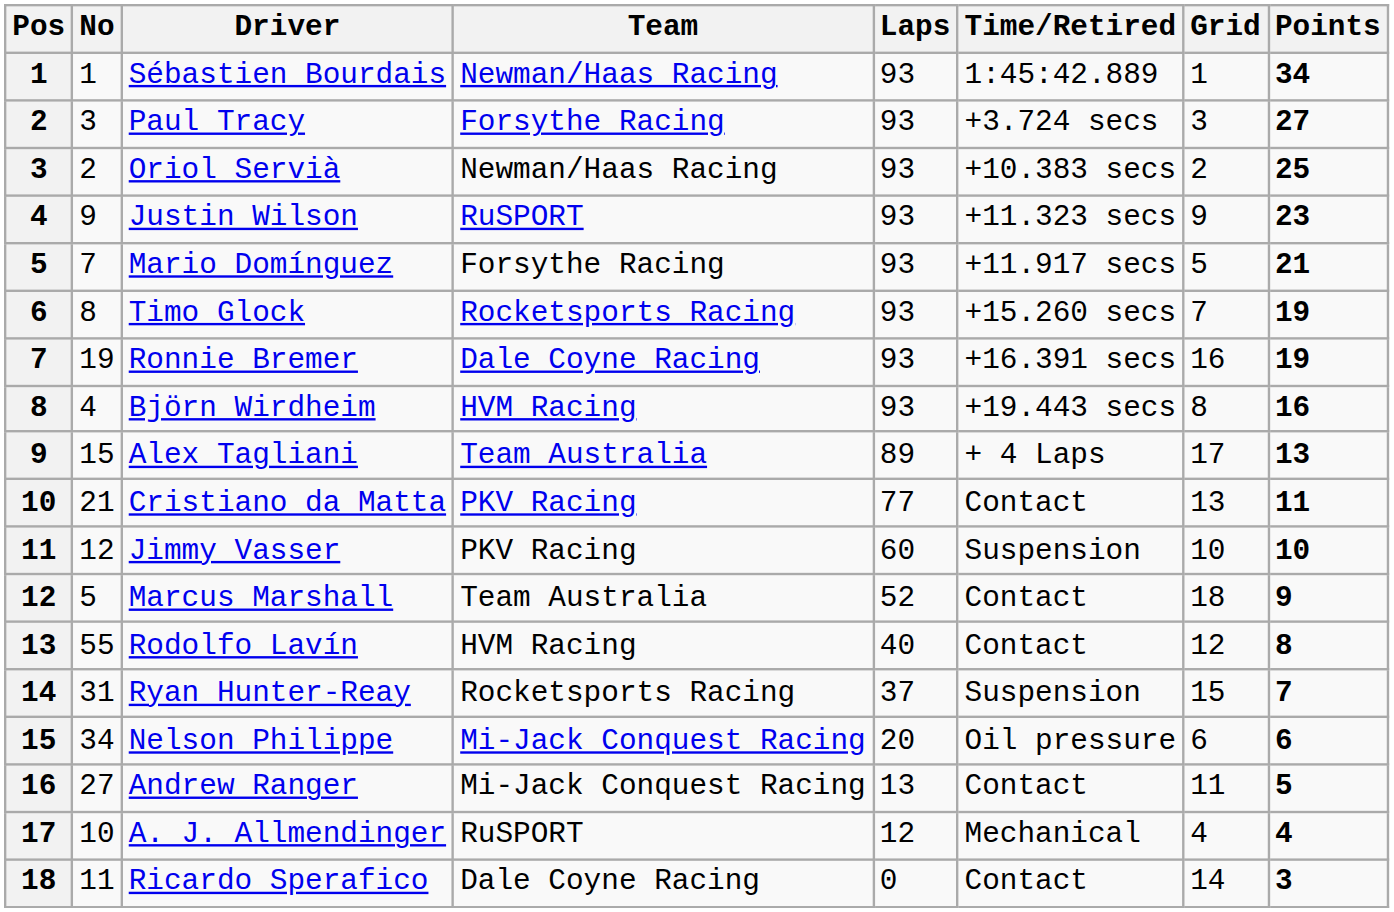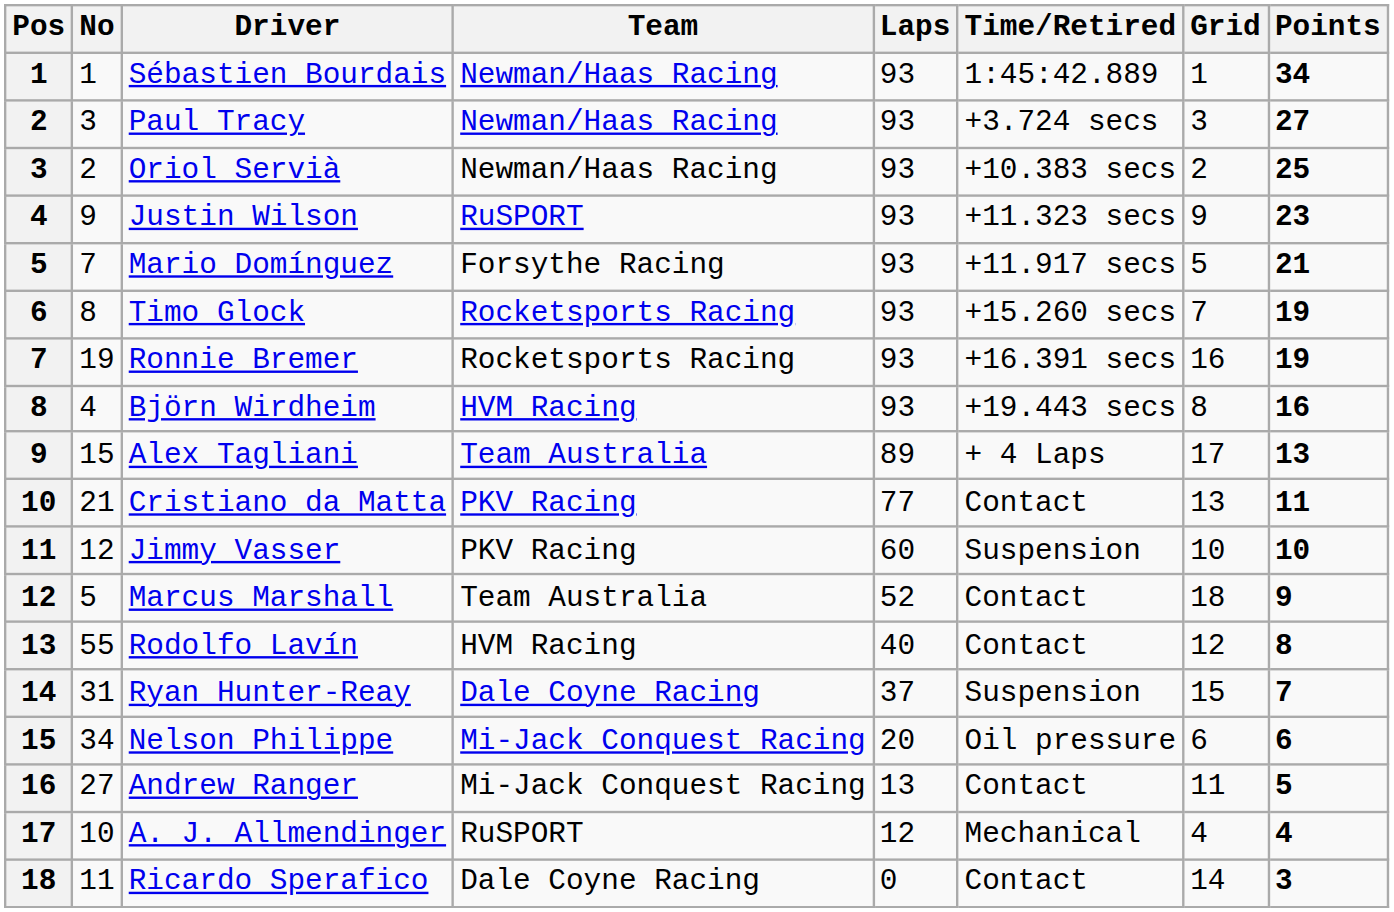 <table class="wikitable" style="font-size:95%;">
 <tr>
 <th>Pos</th>
 <th>No</th>
 <th>Driver</th>
 <th>Team</th>
 <th>Laps</th>
 <th>Time/Retired</th>
 <th>Grid</th>
 <th>Points</th>
 </tr>
 <tr>
 <th>1</th>
 <td>1</td>
 <td> <a href='#'>Sébastien Bourdais</a></td>
 <td><a href='#'>Newman/Haas Racing</a></td>
 <td>93</td>
 <td>1:45:42.889</td>
 <td>1</td>
 <td><strong>34</strong></td>
 </tr>
 <tr>
 <th>2</th>
 <td>3</td>
 <td> <a href='#'>Paul Tracy</a></td>
-<td><a href='#'>Forsythe Racing</a></td>
+<td><a href='#'>Newman/Haas Racing</a></td>
 <td>93</td>
 <td>+3.724 secs</td>
 <td>3</td>
 <td><strong>27</strong></td>
 </tr>
 <tr>
 <th>3</th>
 <td>2</td>
 <td> <a href='#'>Oriol Servià</a></td>
 <td>Newman/Haas Racing</td>
 <td>93</td>
 <td>+10.383 secs</td>
 <td>2</td>
 <td><strong>25</strong></td>
 </tr>
 <tr>
 <th>4</th>
 <td>9</td>
 <td> <a href='#'>Justin Wilson</a></td>
 <td><a href='#'>RuSPORT</a></td>
 <td>93</td>
 <td>+11.323 secs</td>
 <td>9</td>
 <td><strong>23</strong></td>
 </tr>
 <tr>
 <th>5</th>
 <td>7</td>
 <td> <a href='#'>Mario Domínguez</a></td>
 <td>Forsythe Racing</td>
 <td>93</td>
 <td>+11.917 secs</td>
 <td>5</td>
 <td><strong>21</strong></td>
 </tr>
 <tr>
 <th>6</th>
 <td>8</td>
 <td> <a href='#'>Timo Glock</a></td>
 <td><a href='#'>Rocketsports Racing</a></td>
 <td>93</td>
 <td>+15.260 secs</td>
 <td>7</td>
 <td><strong>19</strong></td>
 </tr>
 <tr>
 <th>7</th>
 <td>19</td>
 <td> <a href='#'>Ronnie Bremer</a></td>
-<td><a href='#'>Dale Coyne Racing</a></td>
+<td>Rocketsports Racing</td>
 <td>93</td>
 <td>+16.391 secs</td>
 <td>16</td>
 <td><strong>19</strong></td>
 </tr>
 <tr>
 <th>8</th>
 <td>4</td>
 <td> <a href='#'>Björn Wirdheim</a></td>
 <td><a href='#'>HVM Racing</a></td>
 <td>93</td>
 <td>+19.443 secs</td>
 <td>8</td>
 <td><strong>16</strong></td>
 </tr>
 <tr>
 <th>9</th>
 <td>15</td>
 <td> <a href='#'>Alex Tagliani</a></td>
 <td><a href='#'>Team Australia</a></td>
 <td>89</td>
 <td>+ 4 Laps</td>
 <td>17</td>
 <td><strong>13</strong></td>
 </tr>
 <tr>
 <th>10</th>
 <td>21</td>
 <td> <a href='#'>Cristiano da Matta</a></td>
 <td><a href='#'>PKV Racing</a></td>
 <td>77</td>
 <td>Contact</td>
 <td>13</td>
 <td><strong>11</strong></td>
 </tr>
 <tr>
 <th>11</th>
 <td>12</td>
 <td> <a href='#'>Jimmy Vasser</a></td>
 <td>PKV Racing</td>
 <td>60</td>
 <td>Suspension</td>
 <td>10</td>
 <td><strong>10</strong></td>
 </tr>
 <tr>
 <th>12</th>
 <td>5</td>
 <td> <a href='#'>Marcus Marshall</a></td>
 <td>Team Australia</td>
 <td>52</td>
 <td>Contact</td>
 <td>18</td>
 <td><strong>9</strong></td>
 </tr>
 <tr>
 <th>13</th>
 <td>55</td>
 <td> <a href='#'>Rodolfo Lavín</a></td>
 <td>HVM Racing</td>
 <td>40</td>
 <td>Contact</td>
 <td>12</td>
 <td><strong>8</strong></td>
 </tr>
 <tr>
 <th>14</th>
 <td>31</td>
 <td> <a href='#'>Ryan Hunter-Reay</a></td>
-<td>Rocketsports Racing</td>
+<td><a href='#'>Dale Coyne Racing</a></td>
 <td>37</td>
 <td>Suspension</td>
 <td>15</td>
 <td><strong>7</strong></td>
 </tr>
 <tr>
 <th>15</th>
 <td>34</td>
 <td> <a href='#'>Nelson Philippe</a></td>
 <td><a href='#'>Mi-Jack Conquest Racing</a></td>
 <td>20</td>
 <td>Oil pressure</td>
 <td>6</td>
 <td><strong>6</strong></td>
 </tr>
 <tr>
 <th>16</th>
 <td>27</td>
 <td> <a href='#'>Andrew Ranger</a></td>
 <td>Mi-Jack Conquest Racing</td>
 <td>13</td>
 <td>Contact</td>
 <td>11</td>
 <td><strong>5</strong></td>
 </tr>
 <tr>
 <th>17</th>
 <td>10</td>
 <td> <a href='#'>A. J. Allmendinger</a></td>
 <td>RuSPORT</td>
 <td>12</td>
 <td>Mechanical</td>
 <td>4</td>
 <td><strong>4</strong></td>
 </tr>
 <tr>
 <th>18</th>
 <td>11</td>
 <td> <a href='#'>Ricardo Sperafico</a></td>
 <td>Dale Coyne Racing</td>
 <td>0</td>
 <td>Contact</td>
 <td>14</td>
 <td><strong>3</strong></td>
 </tr>
 </table>
